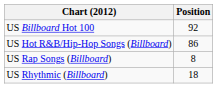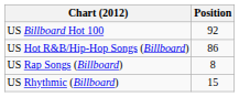 <table class="wikitable sortable">
 <tr>
 <th scope="col">Chart (2012)</th>
 <th scope="col">Position</th>
 </tr>
 <tr>
 <td>US <a href='#'><em>Billboard</em> Hot 100</a></td>
 <td style="text-align:center;">92</td>
 </tr>
 <tr>
 <td>US <a href='#'>Hot R&B/Hip-Hop Songs</a> (<em><a href='#'>Billboard</a></em>)</td>
 <td style="text-align:center;">86</td>
 </tr>
 <tr>
 <td>US <a href='#'>Rap Songs</a> (<em><a href='#'>Billboard</a></em>)</td>
 <td style="text-align:center;">8</td>
 </tr>
 <tr>
 <td>US <a href='#'>Rhythmic</a> (<em><a href='#'>Billboard</a></em>)</td>
-<td style="text-align:center;">18</td>
+<td style="text-align:center;">15</td>
 </tr>
 </table>
